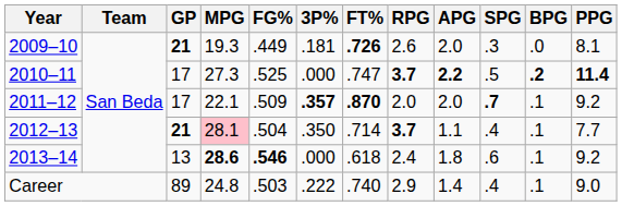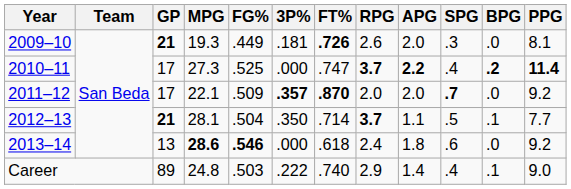 <table class="wikitable sortable">
 <tr>
 <th>Year</th>
 <th>Team</th>
 <th>GP</th>
 <th>MPG</th>
 <th>FG%</th>
 <th>3P%</th>
 <th>FT%</th>
 <th>RPG</th>
 <th>APG</th>
 <th>SPG</th>
 <th>BPG</th>
 <th>PPG</th>
 </tr>
 <tr>
 <td><a href='#'>2009–10</a></td>
 <td rowspan="5"><a href='#'>San Beda</a></td>
 <td><strong>21</strong></td>
 <td>19.3</td>
 <td>.449</td>
 <td>.181</td>
 <td><strong>.726</strong></td>
 <td>2.6</td>
 <td>2.0</td>
 <td>.3</td>
 <td>.0</td>
 <td>8.1</td>
 </tr>
 <tr>
 <td><a href='#'>2010–11</a></td>
 <td>17</td>
 <td>27.3</td>
 <td>.525</td>
 <td>.000</td>
 <td>.747</td>
 <td><strong>3.7</strong></td>
 <td><strong>2.2</strong></td>
-<td>.5</td>
+<td>.4</td>
 <td><strong>.2</strong></td>
 <td><strong>11.4</strong></td>
 </tr>
 <tr>
 <td><a href='#'>2011–12</a></td>
 <td>17</td>
 <td>22.1</td>
 <td>.509</td>
 <td><strong>.357</strong></td>
 <td><strong>.870</strong></td>
 <td>2.0</td>
 <td>2.0</td>
 <td><strong>.7</strong></td>
-<td>.1</td>
+<td>.0</td>
 <td>9.2</td>
 </tr>
 <tr>
 <td><a href='#'>2012–13</a></td>
 <td><strong>21</strong></td>
-<td style="background: pink;">28.1</td>
+<td>28.1</td>
 <td>.504</td>
 <td>.350</td>
 <td>.714</td>
 <td><strong>3.7</strong></td>
 <td>1.1</td>
-<td>.4</td>
+<td>.5</td>
 <td>.1</td>
 <td>7.7</td>
 </tr>
 <tr>
 <td><a href='#'>2013–14</a></td>
 <td>13</td>
 <td><strong>28.6</strong></td>
 <td><strong>.546</strong></td>
 <td>.000</td>
 <td>.618</td>
 <td>2.4</td>
 <td>1.8</td>
 <td>.6</td>
-<td>.1</td>
+<td>.0</td>
 <td>9.2</td>
 </tr>
 <tr>
 <td colspan="2">Career</td>
 <td>89</td>
 <td>24.8</td>
 <td>.503</td>
 <td>.222</td>
 <td>.740</td>
 <td>2.9</td>
 <td>1.4</td>
 <td>.4</td>
 <td>.1</td>
 <td>9.0</td>
 </tr>
 </table>
